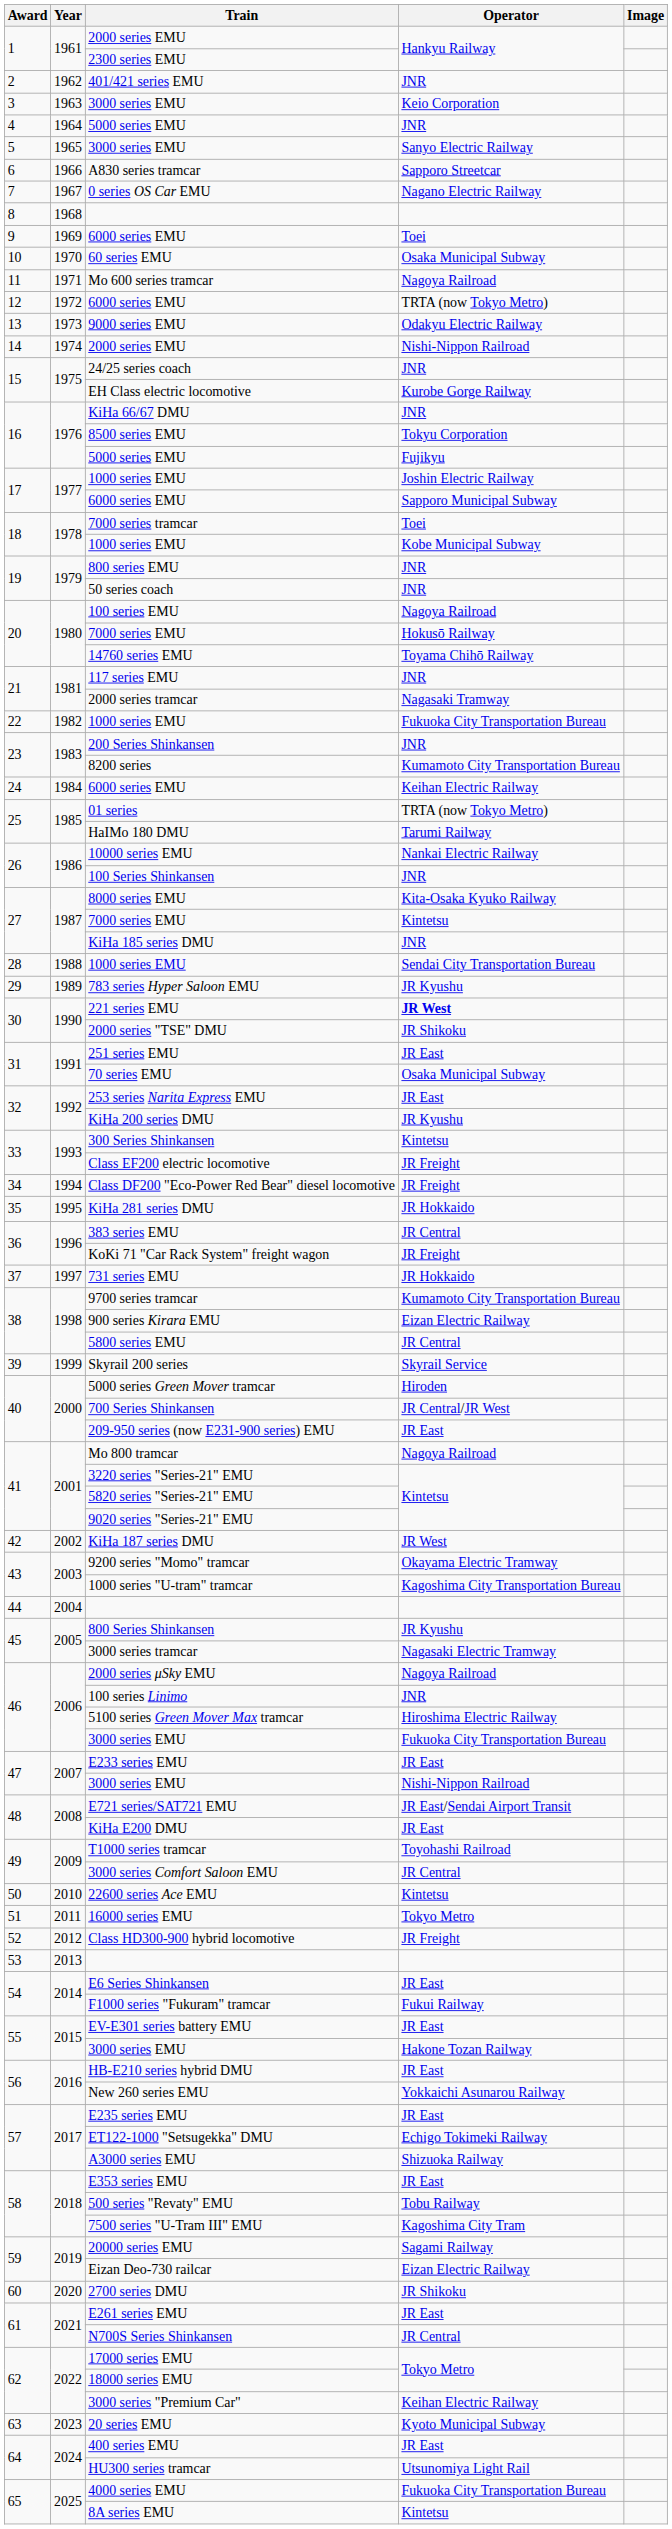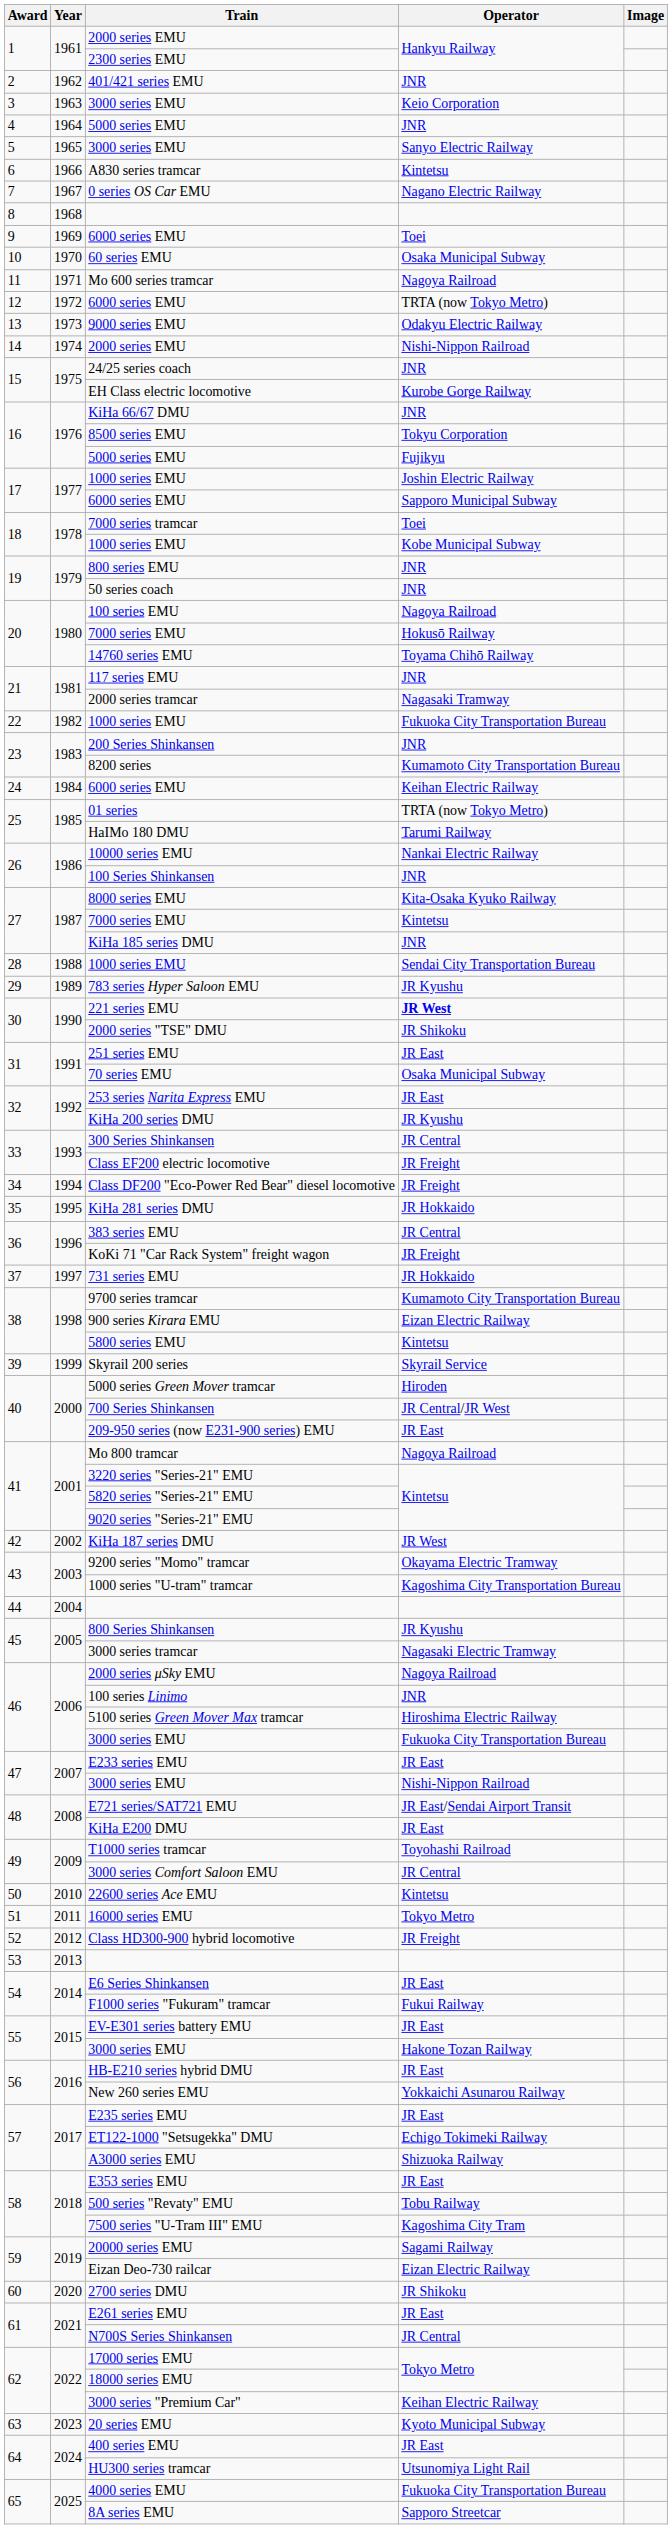 <table class="wikitable">
 <tr>
 <th>Award</th>
 <th>Year</th>
 <th>Train</th>
 <th>Operator</th>
 <th>Image</th>
 </tr>
 <tr>
 <td rowspan="2">1</td>
 <td rowspan="2">1961</td>
 <td><a href='#'>2000 series</a> EMU</td>
 <td rowspan="2"><a href='#'>Hankyu Railway</a></td>
 <td></td>
 </tr>
 <tr>
 <td><a href='#'>2300 series</a> EMU</td>
 <td></td>
 </tr>
 <tr>
 <td>2</td>
 <td>1962</td>
 <td><a href='#'>401/421 series</a> EMU</td>
 <td><a href='#'>JNR</a></td>
 <td></td>
 </tr>
 <tr>
 <td>3</td>
 <td>1963</td>
 <td><a href='#'>3000 series</a> EMU</td>
 <td><a href='#'>Keio Corporation</a></td>
 <td></td>
 </tr>
 <tr>
 <td>4</td>
 <td>1964</td>
 <td><a href='#'>5000 series</a> EMU</td>
 <td><a href='#'>JNR</a></td>
 <td></td>
 </tr>
 <tr>
 <td>5</td>
 <td>1965</td>
 <td><a href='#'>3000 series</a> EMU</td>
 <td><a href='#'>Sanyo Electric Railway</a></td>
 <td></td>
 </tr>
 <tr>
 <td>6</td>
 <td>1966</td>
 <td>A830 series tramcar</td>
-<td><a href='#'>Sapporo Streetcar</a></td>
+<td><a href='#'>Kintetsu</a></td>
 <td></td>
 </tr>
 <tr>
 <td>7</td>
 <td>1967</td>
 <td><a href='#'>0 series</a> <em>OS Car</em> EMU</td>
 <td><a href='#'>Nagano Electric Railway</a></td>
 <td></td>
 </tr>
 <tr>
 <td>8</td>
 <td>1968</td>
 <td></td>
 <td></td>
 <td></td>
 </tr>
 <tr>
 <td>9</td>
 <td>1969</td>
 <td><a href='#'>6000 series</a> EMU</td>
 <td><a href='#'>Toei</a></td>
 <td></td>
 </tr>
 <tr>
 <td>10</td>
 <td>1970</td>
 <td><a href='#'>60 series</a> EMU</td>
 <td><a href='#'>Osaka Municipal Subway</a></td>
 <td></td>
 </tr>
 <tr>
 <td>11</td>
 <td>1971</td>
 <td>Mo 600 series tramcar</td>
 <td><a href='#'>Nagoya Railroad</a></td>
 <td></td>
 </tr>
 <tr>
 <td>12</td>
 <td>1972</td>
 <td><a href='#'>6000 series</a> EMU</td>
 <td>TRTA (now <a href='#'>Tokyo Metro</a>)</td>
 <td></td>
 </tr>
 <tr>
 <td>13</td>
 <td>1973</td>
 <td><a href='#'>9000 series</a> EMU</td>
 <td><a href='#'>Odakyu Electric Railway</a></td>
 <td></td>
 </tr>
 <tr>
 <td>14</td>
 <td>1974</td>
 <td><a href='#'>2000 series</a> EMU</td>
 <td><a href='#'>Nishi-Nippon Railroad</a></td>
 <td></td>
 </tr>
 <tr>
 <td rowspan="2">15</td>
 <td rowspan="2">1975</td>
 <td>24/25 series coach</td>
 <td><a href='#'>JNR</a></td>
 <td></td>
 </tr>
 <tr>
 <td>EH Class electric locomotive</td>
 <td><a href='#'>Kurobe Gorge Railway</a></td>
 <td></td>
 </tr>
 <tr>
 <td rowspan="3">16</td>
 <td rowspan="3">1976</td>
 <td><a href='#'>KiHa 66/67</a> DMU</td>
 <td><a href='#'>JNR</a></td>
 <td></td>
 </tr>
 <tr>
 <td><a href='#'>8500 series</a> EMU</td>
 <td><a href='#'>Tokyu Corporation</a></td>
 <td></td>
 </tr>
 <tr>
 <td><a href='#'>5000 series</a> EMU</td>
 <td><a href='#'>Fujikyu</a></td>
 <td></td>
 </tr>
 <tr>
 <td rowspan="2">17</td>
 <td rowspan="2">1977</td>
 <td><a href='#'>1000 series</a> EMU</td>
 <td><a href='#'>Joshin Electric Railway</a></td>
 <td></td>
 </tr>
 <tr>
 <td><a href='#'>6000 series</a> EMU</td>
 <td><a href='#'>Sapporo Municipal Subway</a></td>
 <td></td>
 </tr>
 <tr>
 <td rowspan="2">18</td>
 <td rowspan="2">1978</td>
 <td><a href='#'>7000 series</a> tramcar</td>
 <td><a href='#'>Toei</a></td>
 <td></td>
 </tr>
 <tr>
 <td><a href='#'>1000 series</a> EMU</td>
 <td><a href='#'>Kobe Municipal Subway</a></td>
 <td></td>
 </tr>
 <tr>
 <td rowspan="2">19</td>
 <td rowspan="2">1979</td>
 <td><a href='#'>800 series</a> EMU</td>
 <td><a href='#'>JNR</a></td>
 <td></td>
 </tr>
 <tr>
 <td>50 series coach</td>
 <td><a href='#'>JNR</a></td>
 <td></td>
 </tr>
 <tr>
 <td rowspan="3">20</td>
 <td rowspan="3">1980</td>
 <td><a href='#'>100 series</a> EMU</td>
 <td><a href='#'>Nagoya Railroad</a></td>
 <td></td>
 </tr>
 <tr>
 <td><a href='#'>7000 series</a> EMU</td>
 <td><a href='#'>Hokusō Railway</a></td>
 <td></td>
 </tr>
 <tr>
 <td><a href='#'>14760 series</a> EMU</td>
 <td><a href='#'>Toyama Chihō Railway</a></td>
 <td></td>
 </tr>
 <tr>
 <td rowspan="2">21</td>
 <td rowspan="2">1981</td>
 <td><a href='#'>117 series</a> EMU</td>
 <td><a href='#'>JNR</a></td>
 <td></td>
 </tr>
 <tr>
 <td>2000 series tramcar</td>
 <td><a href='#'>Nagasaki Tramway</a></td>
 <td></td>
 </tr>
 <tr>
 <td>22</td>
 <td>1982</td>
 <td><a href='#'>1000 series</a> EMU</td>
 <td><a href='#'>Fukuoka City Transportation Bureau</a></td>
 <td></td>
 </tr>
 <tr>
 <td rowspan="2">23</td>
 <td rowspan="2">1983</td>
 <td><a href='#'>200 Series Shinkansen</a></td>
 <td><a href='#'>JNR</a></td>
 <td></td>
 </tr>
 <tr>
 <td>8200 series</td>
 <td><a href='#'>Kumamoto City Transportation Bureau</a></td>
 <td></td>
 </tr>
 <tr>
 <td>24</td>
 <td>1984</td>
 <td><a href='#'>6000 series</a> EMU</td>
 <td><a href='#'>Keihan Electric Railway</a></td>
 <td></td>
 </tr>
 <tr>
 <td rowspan="2">25</td>
 <td rowspan="2">1985</td>
 <td><a href='#'>01 series</a></td>
 <td>TRTA (now <a href='#'>Tokyo Metro</a>)</td>
 <td></td>
 </tr>
 <tr>
 <td>HaIMo 180 DMU</td>
 <td><a href='#'>Tarumi Railway</a></td>
 <td></td>
 </tr>
 <tr>
 <td rowspan="2">26</td>
 <td rowspan="2">1986</td>
 <td><a href='#'>10000 series</a> EMU</td>
 <td><a href='#'>Nankai Electric Railway</a></td>
 <td></td>
 </tr>
 <tr>
 <td><a href='#'>100 Series Shinkansen</a></td>
 <td><a href='#'>JNR</a></td>
 <td></td>
 </tr>
 <tr>
 <td rowspan="3">27</td>
 <td rowspan="3">1987</td>
 <td><a href='#'>8000 series</a> EMU</td>
 <td><a href='#'>Kita-Osaka Kyuko Railway</a></td>
 <td></td>
 </tr>
 <tr>
 <td><a href='#'>7000 series</a> EMU</td>
 <td><a href='#'>Kintetsu</a></td>
 <td></td>
 </tr>
 <tr>
 <td><a href='#'>KiHa 185 series</a> DMU</td>
 <td><a href='#'>JNR</a></td>
 <td></td>
 </tr>
 <tr>
 <td>28</td>
 <td>1988</td>
 <td><a href='#'>1000 series EMU</a></td>
 <td><a href='#'>Sendai City Transportation Bureau</a></td>
 <td></td>
 </tr>
 <tr>
 <td>29</td>
 <td>1989</td>
 <td><a href='#'>783 series</a> <em>Hyper Saloon</em> EMU</td>
 <td><a href='#'>JR Kyushu</a></td>
 <td></td>
 </tr>
 <tr>
 <td rowspan="2">30</td>
 <td rowspan="2">1990</td>
 <td><a href='#'>221 series</a> EMU</td>
 <td><strong><a href='#'>JR West</a></strong></td>
 <td></td>
 </tr>
 <tr>
 <td><a href='#'>2000 series</a> "TSE" DMU</td>
 <td><a href='#'>JR Shikoku</a></td>
 <td></td>
 </tr>
 <tr>
 <td rowspan="2">31</td>
 <td rowspan="2">1991</td>
 <td><a href='#'>251 series</a> EMU</td>
 <td><a href='#'>JR East</a></td>
 <td></td>
 </tr>
 <tr>
 <td><a href='#'>70 series</a> EMU</td>
 <td><a href='#'>Osaka Municipal Subway</a></td>
 <td></td>
 </tr>
 <tr>
 <td rowspan="2">32</td>
 <td rowspan="2">1992</td>
 <td><a href='#'>253 series</a> <em><a href='#'>Narita Express</a></em> EMU</td>
 <td><a href='#'>JR East</a></td>
 <td></td>
 </tr>
 <tr>
 <td><a href='#'>KiHa 200 series</a> DMU</td>
 <td><a href='#'>JR Kyushu</a></td>
 <td></td>
 </tr>
 <tr>
 <td rowspan="2">33</td>
 <td rowspan="2">1993</td>
 <td><a href='#'>300 Series Shinkansen</a></td>
-<td><a href='#'>Kintetsu</a></td>
+<td><a href='#'>JR Central</a></td>
 <td></td>
 </tr>
 <tr>
 <td><a href='#'>Class EF200</a> electric locomotive</td>
 <td><a href='#'>JR Freight</a></td>
 <td></td>
 </tr>
 <tr>
 <td>34</td>
 <td>1994</td>
 <td><a href='#'>Class DF200</a> "Eco-Power Red Bear" diesel locomotive</td>
 <td><a href='#'>JR Freight</a></td>
 <td></td>
 </tr>
 <tr>
 <td>35</td>
 <td>1995</td>
 <td><a href='#'>KiHa 281 series</a> DMU</td>
 <td><a href='#'>JR Hokkaido</a>　</td>
 <td></td>
 </tr>
 <tr>
 <td rowspan="2">36</td>
 <td rowspan="2">1996</td>
 <td><a href='#'>383 series</a> EMU</td>
 <td><a href='#'>JR Central</a></td>
 <td></td>
 </tr>
 <tr>
 <td>KoKi 71 "Car Rack System" freight wagon</td>
 <td><a href='#'>JR Freight</a></td>
 <td></td>
 </tr>
 <tr>
 <td>37</td>
 <td>1997</td>
 <td><a href='#'>731 series</a> EMU</td>
 <td><a href='#'>JR Hokkaido</a></td>
 <td></td>
 </tr>
 <tr>
 <td rowspan="3">38</td>
 <td rowspan="3">1998</td>
 <td>9700 series tramcar</td>
 <td><a href='#'>Kumamoto City Transportation Bureau</a></td>
 <td></td>
 </tr>
 <tr>
 <td>900 series <em>Kirara</em> EMU</td>
 <td><a href='#'>Eizan Electric Railway</a></td>
 <td></td>
 </tr>
 <tr>
 <td><a href='#'>5800 series</a> EMU</td>
-<td><a href='#'>JR Central</a></td>
+<td><a href='#'>Kintetsu</a></td>
 <td></td>
 </tr>
 <tr>
 <td>39</td>
 <td>1999</td>
 <td>Skyrail 200 series</td>
 <td><a href='#'>Skyrail Service</a></td>
 <td></td>
 </tr>
 <tr>
 <td rowspan="3">40</td>
 <td rowspan="3">2000</td>
 <td>5000 series <em>Green Mover</em> tramcar</td>
 <td><a href='#'>Hiroden</a></td>
 <td></td>
 </tr>
 <tr>
 <td><a href='#'>700 Series Shinkansen</a></td>
 <td><a href='#'>JR Central</a>/<a href='#'>JR West</a></td>
 <td></td>
 </tr>
 <tr>
 <td><a href='#'>209-950 series</a> (now <a href='#'>E231-900 series</a>) EMU</td>
 <td><a href='#'>JR East</a></td>
 <td></td>
 </tr>
 <tr>
 <td rowspan="4">41</td>
 <td rowspan="4">2001</td>
 <td>Mo 800 tramcar</td>
 <td><a href='#'>Nagoya Railroad</a></td>
 <td></td>
 </tr>
 <tr>
 <td><a href='#'>3220 series</a> "Series-21" EMU</td>
 <td rowspan="3"><a href='#'>Kintetsu</a></td>
 <td></td>
 </tr>
 <tr>
 <td><a href='#'>5820 series</a> "Series-21" EMU</td>
 <td></td>
 </tr>
 <tr>
 <td><a href='#'>9020 series</a> "Series-21" EMU</td>
 <td></td>
 </tr>
 <tr>
 <td>42</td>
 <td>2002</td>
 <td><a href='#'>KiHa 187 series</a> DMU</td>
 <td><a href='#'>JR West</a></td>
 <td></td>
 </tr>
 <tr>
 <td rowspan="2">43</td>
 <td rowspan="2">2003</td>
 <td>9200 series "Momo" tramcar</td>
 <td><a href='#'>Okayama Electric Tramway</a></td>
 <td></td>
 </tr>
 <tr>
 <td>1000 series "U-tram" tramcar</td>
 <td><a href='#'>Kagoshima City Transportation Bureau</a></td>
 <td></td>
 </tr>
 <tr>
 <td>44</td>
 <td>2004</td>
 <td></td>
 <td></td>
 <td></td>
 </tr>
 <tr>
 <td rowspan="2">45</td>
 <td rowspan="2">2005</td>
 <td><a href='#'>800 Series Shinkansen</a></td>
 <td><a href='#'>JR Kyushu</a></td>
 <td></td>
 </tr>
 <tr>
 <td>3000 series tramcar</td>
 <td><a href='#'>Nagasaki Electric Tramway</a></td>
 <td></td>
 </tr>
 <tr>
 <td rowspan="4">46</td>
 <td rowspan="4">2006</td>
 <td><a href='#'>2000 series</a> <em>μSky</em> EMU</td>
 <td><a href='#'>Nagoya Railroad</a></td>
 <td></td>
 </tr>
 <tr>
 <td>100 series <em><a href='#'>Linimo</a></em></td>
 <td><a href='#'>JNR</a></td>
 <td></td>
 </tr>
 <tr>
 <td>5100 series <em><a href='#'>Green Mover Max</a></em> tramcar</td>
 <td><a href='#'>Hiroshima Electric Railway</a></td>
 <td></td>
 </tr>
 <tr>
 <td><a href='#'>3000 series</a> EMU</td>
 <td><a href='#'>Fukuoka City Transportation Bureau</a></td>
 <td></td>
 </tr>
 <tr>
 <td rowspan="2">47</td>
 <td rowspan="2">2007</td>
 <td><a href='#'>E233 series</a> EMU</td>
 <td><a href='#'>JR East</a></td>
 <td></td>
 </tr>
 <tr>
 <td><a href='#'>3000 series</a> EMU</td>
 <td><a href='#'>Nishi-Nippon Railroad</a></td>
 <td></td>
 </tr>
 <tr>
 <td rowspan="2">48</td>
 <td rowspan="2">2008</td>
 <td><a href='#'>E721 series/SAT721</a> EMU</td>
 <td><a href='#'>JR East</a>/<a href='#'>Sendai Airport Transit</a></td>
 <td></td>
 </tr>
 <tr>
 <td><a href='#'>KiHa E200</a> DMU</td>
 <td><a href='#'>JR East</a></td>
 <td></td>
 </tr>
 <tr>
 <td rowspan="2">49</td>
 <td rowspan="2">2009</td>
 <td><a href='#'>T1000 series</a> tramcar</td>
 <td><a href='#'>Toyohashi Railroad</a></td>
 <td></td>
 </tr>
 <tr>
 <td><a href='#'>3000 series</a> <em>Comfort Saloon</em> EMU</td>
 <td><a href='#'>JR Central</a></td>
 <td></td>
 </tr>
 <tr>
 <td>50</td>
 <td>2010</td>
 <td><a href='#'>22600 series</a> <em>Ace</em> EMU</td>
 <td><a href='#'>Kintetsu</a></td>
 <td></td>
 </tr>
 <tr>
 <td>51</td>
 <td>2011</td>
 <td><a href='#'>16000 series</a> EMU</td>
 <td><a href='#'>Tokyo Metro</a></td>
 <td></td>
 </tr>
 <tr>
 <td>52</td>
 <td>2012</td>
 <td><a href='#'>Class HD300-900</a> hybrid locomotive</td>
 <td><a href='#'>JR Freight</a></td>
 <td></td>
 </tr>
 <tr>
 <td>53</td>
 <td>2013</td>
 <td></td>
 <td></td>
 <td></td>
 </tr>
 <tr>
 <td rowspan="2">54</td>
 <td rowspan="2">2014</td>
 <td><a href='#'>E6 Series Shinkansen</a></td>
 <td><a href='#'>JR East</a></td>
 <td></td>
 </tr>
 <tr>
 <td><a href='#'>F1000 series</a> "Fukuram" tramcar</td>
 <td><a href='#'>Fukui Railway</a></td>
 <td></td>
 </tr>
 <tr>
 <td rowspan="2">55</td>
 <td rowspan="2">2015</td>
 <td><a href='#'>EV-E301 series</a> battery EMU</td>
 <td><a href='#'>JR East</a></td>
 <td></td>
 </tr>
 <tr>
 <td><a href='#'>3000 series</a> EMU</td>
 <td><a href='#'>Hakone Tozan Railway</a></td>
 <td></td>
 </tr>
 <tr>
 <td rowspan="2">56</td>
 <td rowspan="2">2016</td>
 <td><a href='#'>HB-E210 series</a> hybrid DMU</td>
 <td><a href='#'>JR East</a></td>
 <td></td>
 </tr>
 <tr>
 <td>New 260 series EMU</td>
 <td><a href='#'>Yokkaichi Asunarou Railway</a></td>
 <td></td>
 </tr>
 <tr>
 <td rowspan="3">57</td>
 <td rowspan="3">2017</td>
 <td><a href='#'>E235 series</a> EMU</td>
 <td><a href='#'>JR East</a></td>
 <td></td>
 </tr>
 <tr>
 <td><a href='#'>ET122-1000</a> "Setsugekka" DMU</td>
 <td><a href='#'>Echigo Tokimeki Railway</a></td>
 <td></td>
 </tr>
 <tr>
 <td><a href='#'>A3000 series</a> EMU</td>
 <td><a href='#'>Shizuoka Railway</a></td>
 <td></td>
 </tr>
 <tr>
 <td rowspan="3">58</td>
 <td rowspan="3">2018</td>
 <td><a href='#'>E353 series</a> EMU</td>
 <td><a href='#'>JR East</a></td>
 <td></td>
 </tr>
 <tr>
 <td><a href='#'>500 series</a> "Revaty" EMU</td>
 <td><a href='#'>Tobu Railway</a></td>
 <td></td>
 </tr>
 <tr>
 <td><a href='#'>7500 series</a> "U-Tram III" EMU</td>
 <td><a href='#'>Kagoshima City Tram</a></td>
 <td></td>
 </tr>
 <tr>
 <td rowspan="2">59</td>
 <td rowspan="2">2019</td>
 <td><a href='#'>20000 series</a> EMU</td>
 <td><a href='#'>Sagami Railway</a></td>
 <td></td>
 </tr>
 <tr>
 <td>Eizan Deo-730 railcar</td>
 <td><a href='#'>Eizan Electric Railway</a></td>
 <td></td>
 </tr>
 <tr>
 <td>60</td>
 <td>2020</td>
 <td><a href='#'>2700 series</a> DMU</td>
 <td><a href='#'>JR Shikoku</a></td>
 <td></td>
 </tr>
 <tr>
 <td rowspan="2">61</td>
 <td rowspan="2">2021</td>
 <td><a href='#'>E261 series</a> EMU</td>
 <td><a href='#'>JR East</a></td>
 <td></td>
 </tr>
 <tr>
 <td><a href='#'>N700S Series Shinkansen</a></td>
 <td><a href='#'>JR Central</a></td>
 <td></td>
 </tr>
 <tr>
 <td rowspan="3">62</td>
 <td rowspan="3">2022</td>
 <td><a href='#'>17000 series</a> EMU</td>
 <td rowspan="2"><a href='#'>Tokyo Metro</a></td>
 <td></td>
 </tr>
 <tr>
 <td><a href='#'>18000 series</a> EMU</td>
 <td></td>
 </tr>
 <tr>
 <td><a href='#'>3000 series</a> "Premium Car"</td>
 <td><a href='#'>Keihan Electric Railway</a></td>
 <td></td>
 </tr>
 <tr>
 <td>63</td>
 <td>2023</td>
 <td><a href='#'>20 series</a> EMU</td>
 <td><a href='#'>Kyoto Municipal Subway</a></td>
 <td></td>
 </tr>
 <tr>
 <td rowspan="2">64</td>
 <td rowspan="2">2024</td>
 <td><a href='#'>400 series</a> EMU</td>
 <td><a href='#'>JR East</a></td>
 <td></td>
 </tr>
 <tr>
 <td><a href='#'>HU300 series</a> tramcar</td>
 <td><a href='#'>Utsunomiya Light Rail</a></td>
 <td></td>
 </tr>
 <tr>
 <td rowspan="2">65</td>
 <td rowspan="2">2025</td>
 <td><a href='#'>4000 series</a> EMU</td>
 <td><a href='#'>Fukuoka City Transportation Bureau</a></td>
 <td></td>
 </tr>
 <tr>
 <td><a href='#'>8A series</a> EMU</td>
-<td><a href='#'>Kintetsu</a></td>
+<td><a href='#'>Sapporo Streetcar</a></td>
 <td></td>
 </tr>
 </table>
